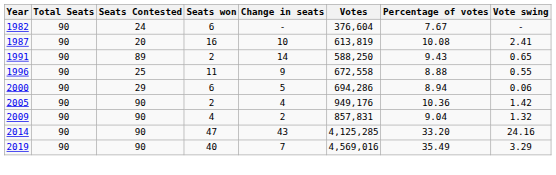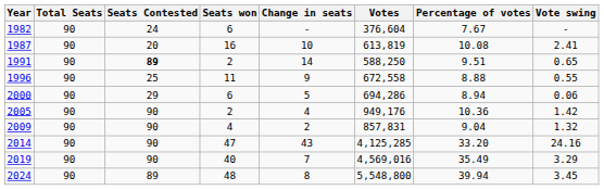 <table class="wikitable sortable" style="text-align:center">
 <tr>
 <th>Year</th>
 <th>Total Seats</th>
 <th>Seats Contested</th>
 <th>Seats won</th>
 <th>Change in seats</th>
 <th>Votes</th>
 <th>Percentage of votes</th>
 <th>Vote swing</th>
 </tr>
 <tr>
 <td><a href='#'>1982</a></td>
 <td>90</td>
 <td>24</td>
 <td>6</td>
 <td>-</td>
 <td>376,604</td>
 <td>7.67</td>
 <td>-</td>
 </tr>
 <tr>
 <td><a href='#'>1987</a></td>
 <td>90</td>
 <td>20</td>
 <td>16</td>
 <td>10</td>
 <td>613,819</td>
 <td>10.08</td>
 <td>2.41</td>
 </tr>
 <tr>
 <td><a href='#'>1991</a></td>
 <td>90</td>
-<td>89</td>
+<td><strong>89</strong></td>
 <td>2</td>
 <td>14</td>
 <td>588,250</td>
-<td>9.43</td>
+<td>9.51</td>
 <td>0.65</td>
 </tr>
 <tr>
 <td><a href='#'>1996</a></td>
 <td>90</td>
 <td>25</td>
 <td>11</td>
 <td>9</td>
 <td>672,558</td>
 <td>8.88</td>
 <td>0.55</td>
 </tr>
 <tr>
 <td><a href='#'>2000</a></td>
 <td>90</td>
 <td>29</td>
 <td>6</td>
 <td>5</td>
 <td>694,286</td>
 <td>8.94</td>
 <td>0.06</td>
 </tr>
 <tr>
 <td><a href='#'>2005</a></td>
 <td>90</td>
 <td>90</td>
 <td>2</td>
 <td>4</td>
 <td>949,176</td>
 <td>10.36</td>
 <td>1.42</td>
 </tr>
 <tr>
 <td><a href='#'>2009</a></td>
 <td>90</td>
 <td>90</td>
 <td>4</td>
 <td>2</td>
 <td>857,831</td>
 <td>9.04</td>
 <td>1.32</td>
 </tr>
 <tr>
 <td><a href='#'>2014</a></td>
 <td>90</td>
 <td>90</td>
 <td>47</td>
 <td>43</td>
 <td>4,125,285</td>
 <td>33.20</td>
 <td>24.16</td>
 </tr>
 <tr>
 <td><a href='#'>2019</a></td>
 <td>90</td>
 <td>90</td>
 <td>40</td>
 <td>7</td>
 <td>4,569,016</td>
 <td>35.49</td>
 <td>3.29</td>
 </tr>
+<tr>
+<td><a href='#'>2024</a></td>
+<td>90</td>
+<td>89</td>
+<td>48</td>
+<td>8</td>
+<td>5,548,800</td>
+<td>39.94</td>
+<td>3.45</td>
+</tr>
 </table>
